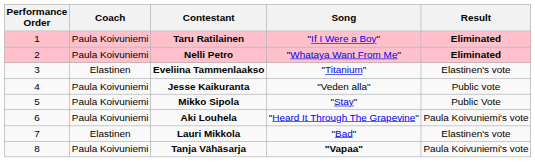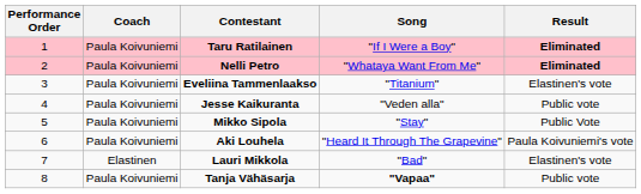 <table class="wikitable sortable" style="text-align: center; width: auto;">
 <tr>
 <th>Performance <br>Order</th>
 <th>Coach</th>
 <th>Contestant</th>
 <th>Song</th>
 <th>Result</th>
 </tr>
 <tr style="background:pink;">
 <td>1</td>
 <td>Paula Koivuniemi</td>
 <td><strong>Taru Ratilainen</strong></td>
 <td>"<a href='#'>If I Were a Boy</a>"</td>
 <td><strong>Eliminated</strong></td>
 </tr>
 <tr style="background:pink;">
 <td>2</td>
 <td>Paula Koivuniemi</td>
 <td><strong>Nelli Petro</strong></td>
 <td>"<a href='#'>Whataya Want From Me</a>"</td>
 <td><strong>Eliminated</strong></td>
 </tr>
 <tr>
 <td>3</td>
-<td>Elastinen</td>
+<td>Paula Koivuniemi</td>
 <td><strong>Eveliina Tammenlaakso</strong></td>
 <td>"<a href='#'>Titanium</a>"</td>
 <td>Elastinen's vote</td>
 </tr>
 <tr>
 <td>4</td>
 <td>Paula Koivuniemi</td>
 <td><strong>Jesse Kaikuranta</strong></td>
 <td>"Veden alla"</td>
 <td>Public vote</td>
 </tr>
 <tr>
 <td>5</td>
 <td>Paula Koivuniemi</td>
 <td><strong>Mikko Sipola</strong></td>
 <td>"<a href='#'>Stay</a>"</td>
 <td>Public Vote</td>
 </tr>
 <tr>
 <td>6</td>
 <td>Paula Koivuniemi</td>
 <td><strong>Aki Louhela</strong></td>
 <td>"<a href='#'>Heard It Through The Grapevine</a>"</td>
 <td>Paula Koivuniemi's vote</td>
 </tr>
 <tr>
 <td>7</td>
 <td>Elastinen</td>
 <td><strong>Lauri Mikkola</strong></td>
 <td>"<a href='#'>Bad</a>"</td>
 <td>Elastinen's vote</td>
 </tr>
 <tr>
 <td>8</td>
 <td>Paula Koivuniemi</td>
 <td><strong>Tanja Vähäsarja</strong></td>
 <td><strong>"Vapaa"</strong></td>
-<td>Paula Koivuniemi's vote</td>
+<td>Public vote</td>
 </tr>
 </table>
